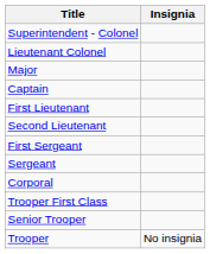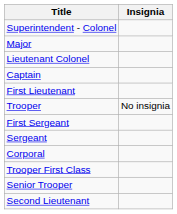 <table class="wikitable">
 <tr>
 <th>Title</th>
 <th>Insignia</th>
 </tr>
 <tr>
 <td><a href='#'>Superintendent</a> - <a href='#'>Colonel</a></td>
 <td></td>
 </tr>
 <tr>
-<td><a href='#'>Lieutenant Colonel</a></td>
+<td><a href='#'>Major</a></td>
 <td></td>
 </tr>
 <tr>
-<td><a href='#'>Major</a></td>
+<td><a href='#'>Lieutenant Colonel</a></td>
 <td></td>
 </tr>
 <tr>
 <td><a href='#'>Captain</a></td>
 <td></td>
 </tr>
 <tr>
 <td><a href='#'>First Lieutenant</a></td>
 <td></td>
 </tr>
 <tr>
-<td><a href='#'>Second Lieutenant</a></td>
-<td></td>
+<td><a href='#'>Trooper</a></td>
+<td>No insignia</td>
 </tr>
 <tr>
 <td><a href='#'>First Sergeant</a></td>
 <td></td>
 </tr>
 <tr>
 <td><a href='#'>Sergeant</a></td>
 <td></td>
 </tr>
 <tr>
 <td><a href='#'>Corporal</a></td>
 <td></td>
 </tr>
 <tr>
 <td><a href='#'>Trooper First Class</a></td>
 <td></td>
 </tr>
 <tr>
 <td><a href='#'>Senior Trooper</a></td>
 <td></td>
 </tr>
 <tr>
-<td><a href='#'>Trooper</a></td>
-<td>No insignia</td>
+<td><a href='#'>Second Lieutenant</a></td>
+<td></td>
 </tr>
 </table>
